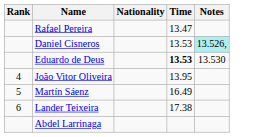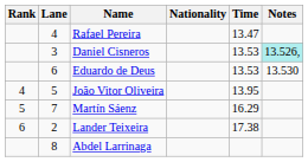 <table class="wikitable sortable" style="text-align:center">
 <tr>
 <th>Rank</th>
+<th>Lane</th>
 <th>Name</th>
 <th>Nationality</th>
 <th>Time</th>
 <th>Notes</th>
 </tr>
 <tr>
 <td></td>
+<td>4</td>
 <td align=left><a href='#'>Rafael Pereira</a></td>
 <td align=left></td>
 <td>13.47</td>
 <td></td>
 </tr>
 <tr>
 <td></td>
+<td>3</td>
 <td align=left><a href='#'>Daniel Cisneros</a></td>
 <td align=left></td>
 <td>13.53</td>
 <td style="background: paleturquoise;">13.526, <strong></strong></td>
 </tr>
 <tr>
 <td></td>
+<td>6</td>
 <td align=left><a href='#'>Eduardo de Deus</a></td>
 <td align=left></td>
-<td><strong>13.53</strong></td>
+<td>13.53</td>
 <td>13.530</td>
 </tr>
 <tr>
 <td>4</td>
+<td>5</td>
 <td align=left><a href='#'>João Vitor Oliveira</a></td>
 <td align=left></td>
 <td>13.95</td>
 <td><strong></strong></td>
 </tr>
 <tr>
 <td>5</td>
+<td>7</td>
 <td align=left><a href='#'>Martín Sáenz</a></td>
 <td align=left></td>
-<td>16.49</td>
+<td>16.29</td>
 <td></td>
 </tr>
 <tr>
 <td>6</td>
+<td>2</td>
 <td align=left><a href='#'>Lander Teixeira</a></td>
 <td align=left></td>
 <td>17.38</td>
 <td></td>
 </tr>
 <tr>
 <td></td>
+<td>8</td>
 <td align=left><a href='#'>Abdel Larrinaga</a></td>
 <td align=left></td>
 <td></td>
 <td></td>
 </tr>
 </table>
